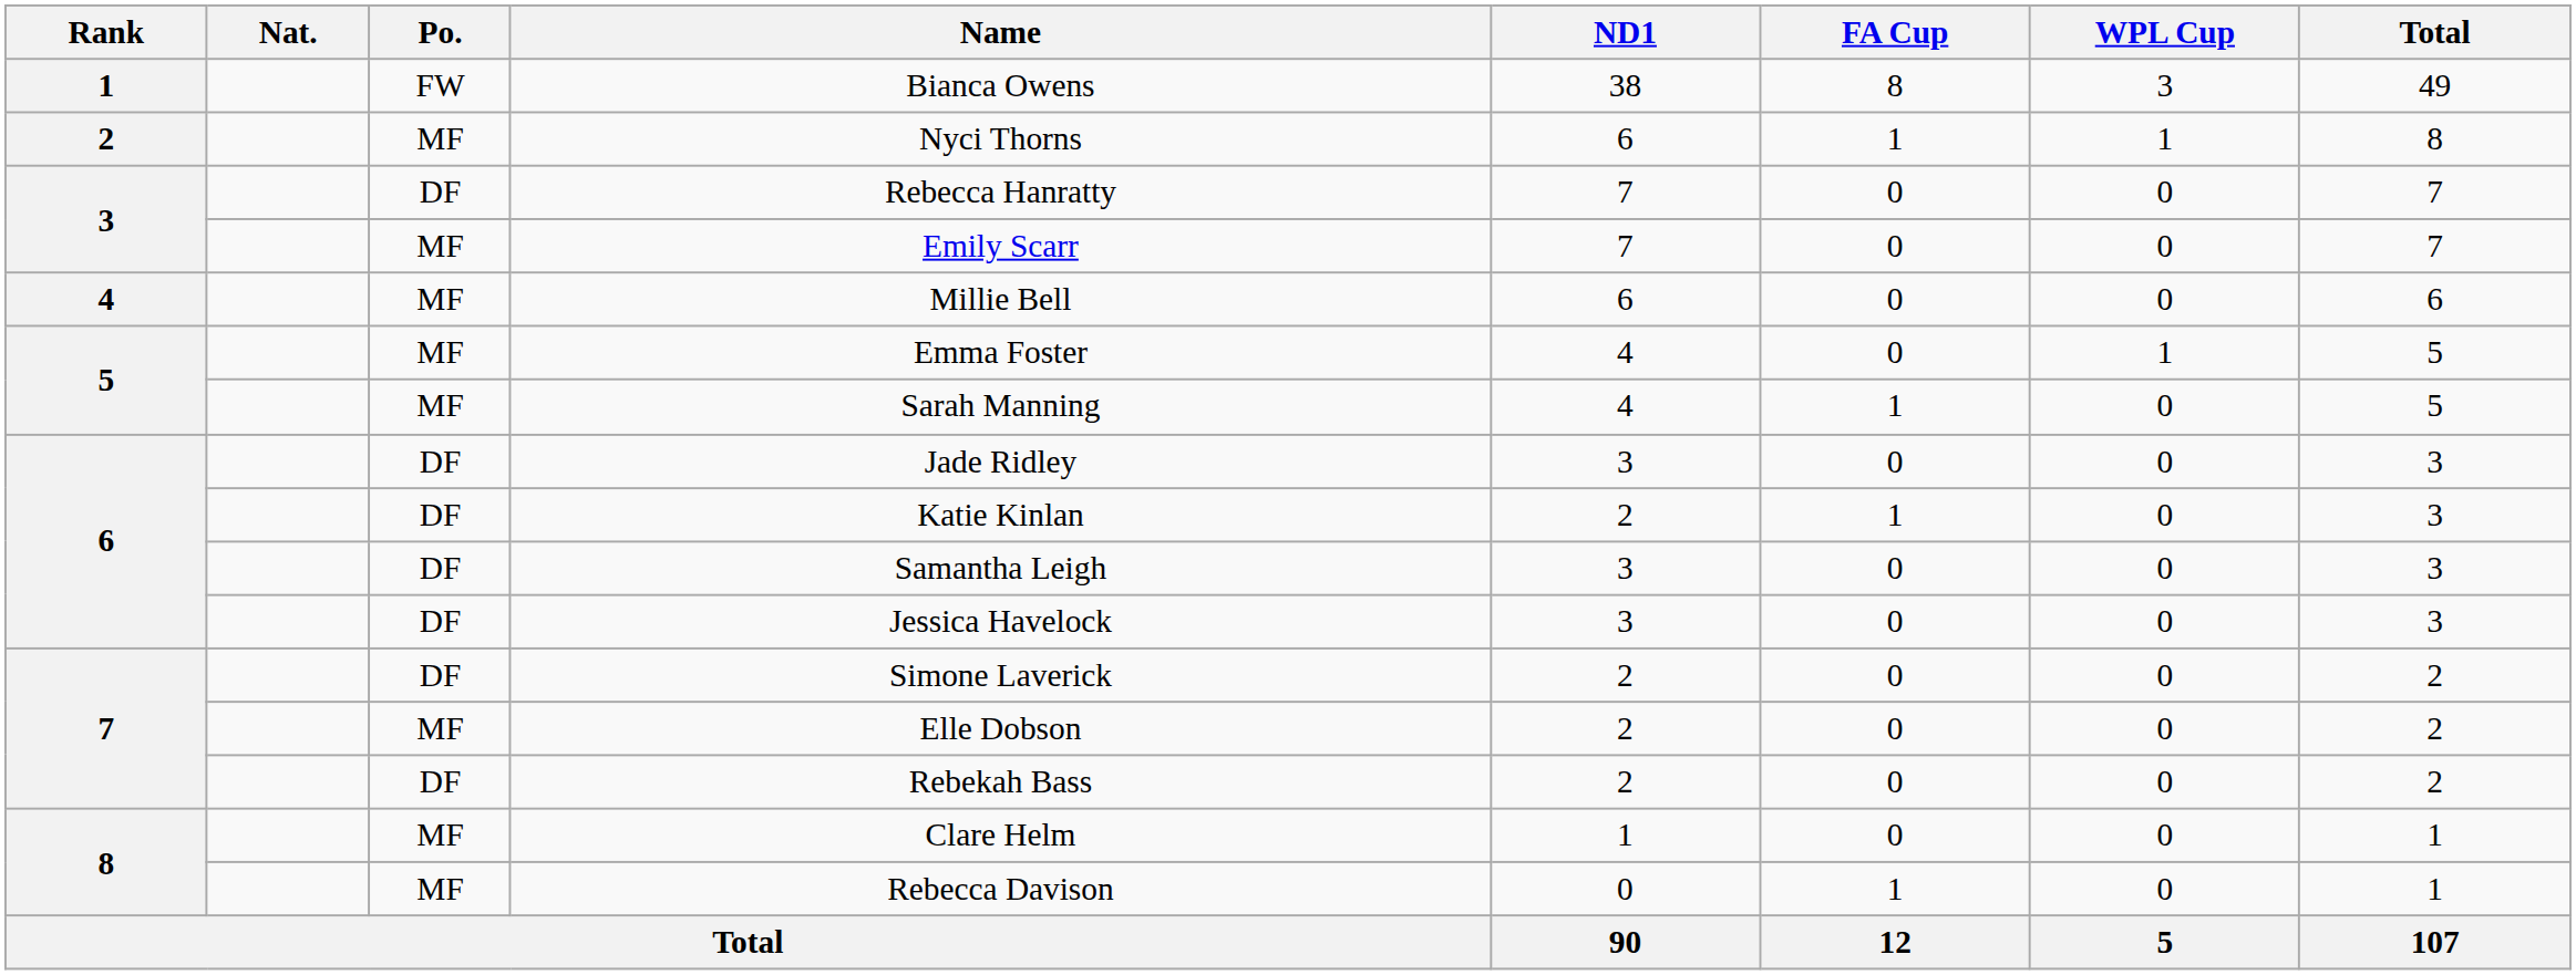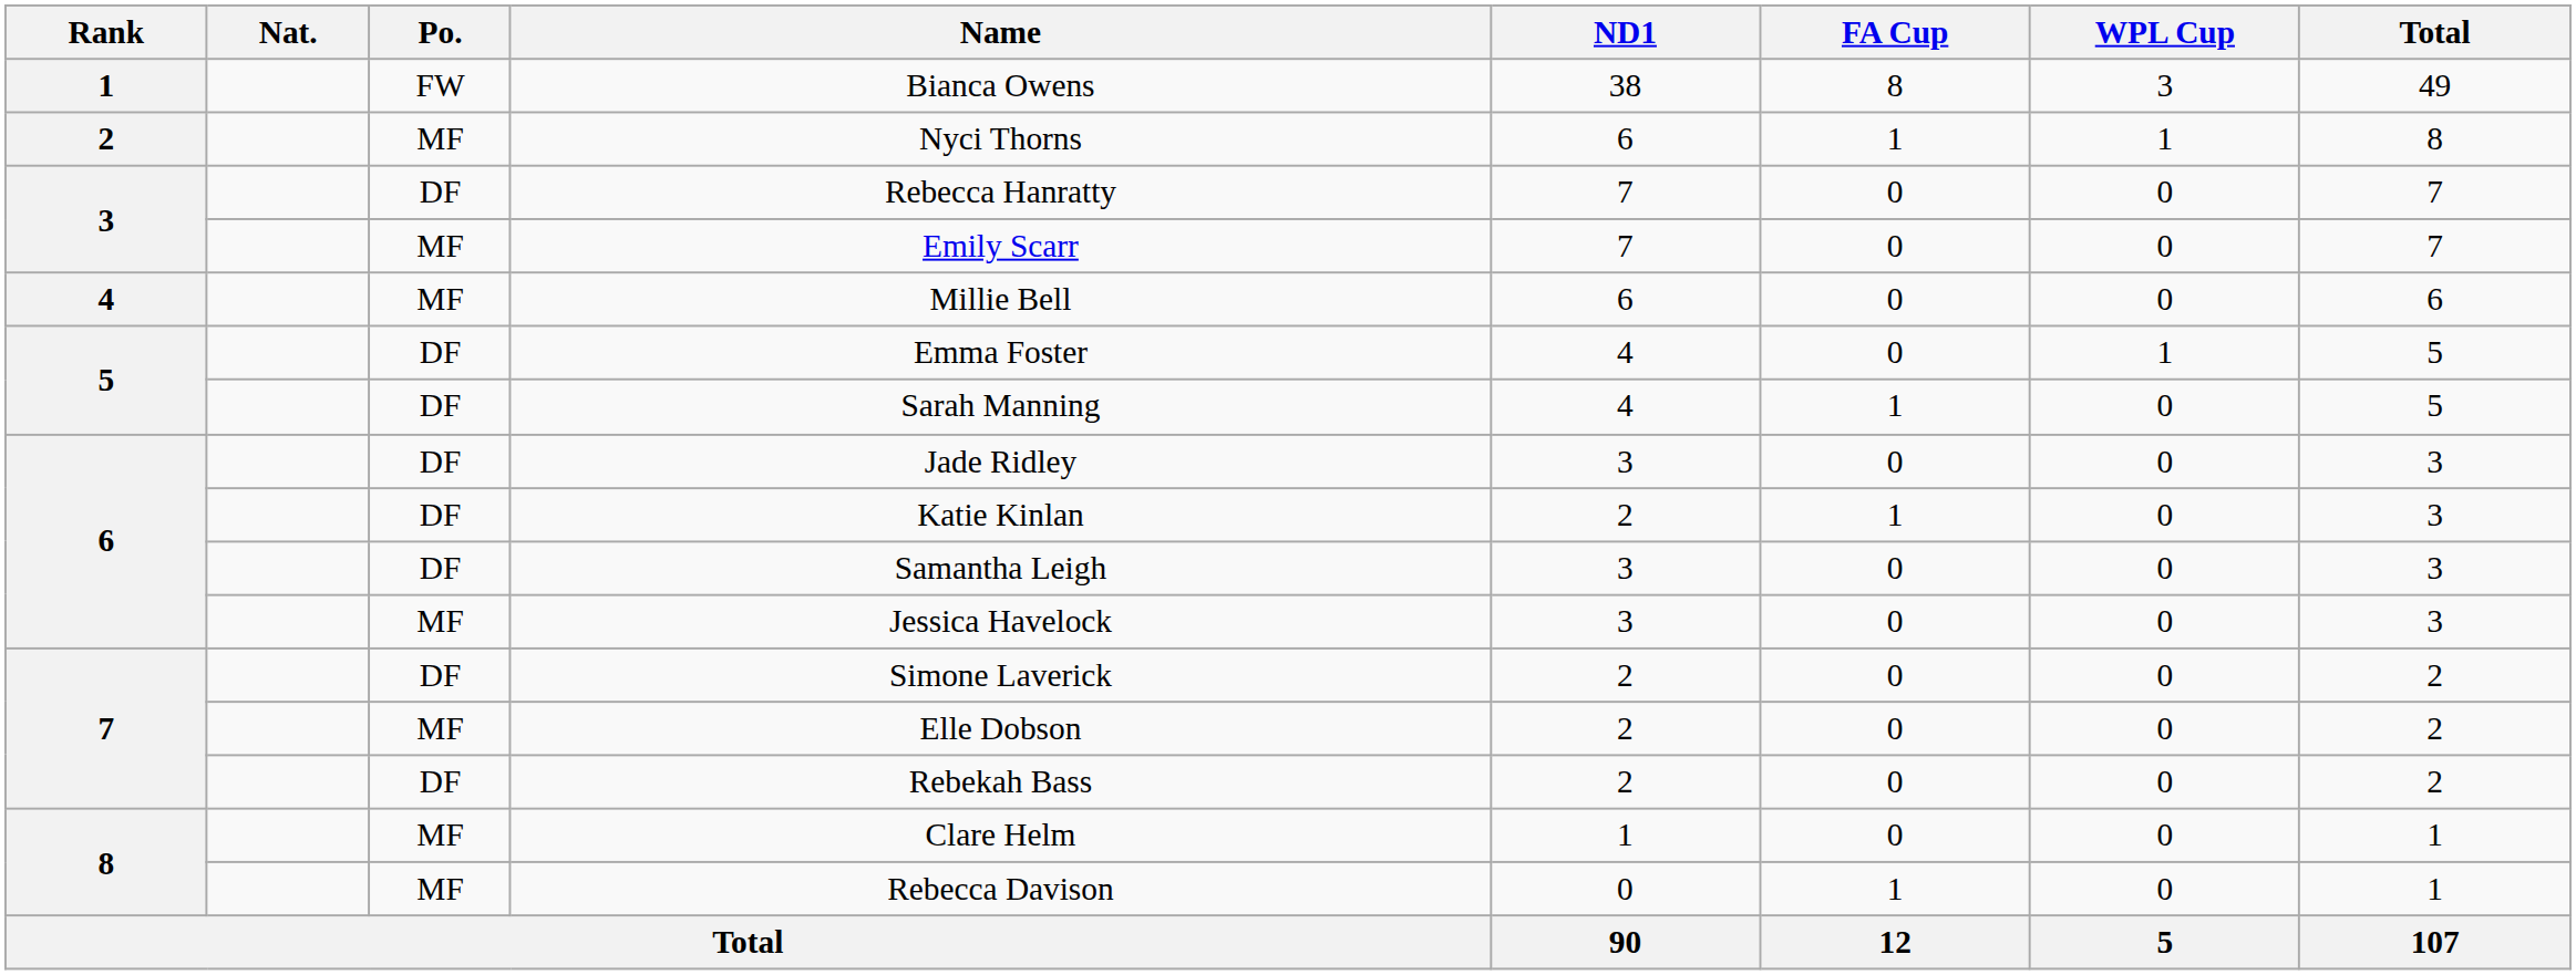 <table class="wikitable sortable" style="text-align:center; font-size:95%; width:95%;">
 <tr>
 <th width=10px>Rank</th>
 <th width=10px>Nat.</th>
 <th width=10px>Po.</th>
 <th width=200px>Name</th>
 <th width=50px><a href='#'>ND1</a></th>
 <th width=50px><a href='#'>FA Cup</a></th>
 <th width=50px><a href='#'>WPL Cup</a></th>
 <th width=50px>Total</th>
 </tr>
 <tr>
 <th rowspan=1>1</th>
 <td></td>
 <td>FW</td>
 <td>Bianca Owens</td>
 <td>38</td>
 <td>8</td>
 <td>3</td>
 <td>49</td>
 </tr>
 <tr>
 <th rowspan=1>2</th>
 <td></td>
 <td>MF</td>
 <td>Nyci Thorns</td>
 <td>6</td>
 <td>1</td>
 <td>1</td>
 <td>8</td>
 </tr>
 <tr>
 <th rowspan=2>3</th>
 <td></td>
 <td>DF</td>
 <td>Rebecca Hanratty</td>
 <td>7</td>
 <td>0</td>
 <td>0</td>
 <td>7</td>
 </tr>
 <tr>
 <td></td>
 <td>MF</td>
 <td><a href='#'>Emily Scarr</a></td>
 <td>7</td>
 <td>0</td>
 <td>0</td>
 <td>7</td>
 </tr>
 <tr>
 <th rowspan=1>4</th>
 <td></td>
 <td>MF</td>
 <td>Millie Bell</td>
 <td>6</td>
 <td>0</td>
 <td>0</td>
 <td>6</td>
 </tr>
 <tr>
 <th rowspan=2>5</th>
 <td></td>
-<td>MF</td>
+<td>DF</td>
 <td>Emma Foster</td>
 <td>4</td>
 <td>0</td>
 <td>1</td>
 <td>5</td>
 </tr>
 <tr>
 <td></td>
-<td>MF</td>
+<td>DF</td>
 <td>Sarah Manning</td>
 <td>4</td>
 <td>1</td>
 <td>0</td>
 <td>5</td>
 </tr>
 <tr>
 <th rowspan=4>6</th>
 <td></td>
 <td>DF</td>
 <td>Jade Ridley</td>
 <td>3</td>
 <td>0</td>
 <td>0</td>
 <td>3</td>
 </tr>
 <tr>
 <td></td>
 <td>DF</td>
 <td>Katie Kinlan</td>
 <td>2</td>
 <td>1</td>
 <td>0</td>
 <td>3</td>
 </tr>
 <tr>
 <td></td>
 <td>DF</td>
 <td>Samantha Leigh</td>
 <td>3</td>
 <td>0</td>
 <td>0</td>
 <td>3</td>
 </tr>
 <tr>
 <td></td>
-<td>DF</td>
+<td>MF</td>
 <td>Jessica Havelock</td>
 <td>3</td>
 <td>0</td>
 <td>0</td>
 <td>3</td>
 </tr>
 <tr>
 <th rowspan=3>7</th>
 <td></td>
 <td>DF</td>
 <td>Simone Laverick</td>
 <td>2</td>
 <td>0</td>
 <td>0</td>
 <td>2</td>
 </tr>
 <tr>
 <td></td>
 <td>MF</td>
 <td>Elle Dobson</td>
 <td>2</td>
 <td>0</td>
 <td>0</td>
 <td>2</td>
 </tr>
 <tr>
 <td></td>
 <td>DF</td>
 <td>Rebekah Bass</td>
 <td>2</td>
 <td>0</td>
 <td>0</td>
 <td>2</td>
 </tr>
 <tr>
 <th rowspan=2>8</th>
 <td></td>
 <td>MF</td>
 <td>Clare Helm</td>
 <td>1</td>
 <td>0</td>
 <td>0</td>
 <td>1</td>
 </tr>
 <tr>
 <td></td>
 <td>MF</td>
 <td>Rebecca Davison</td>
 <td>0</td>
 <td>1</td>
 <td>0</td>
 <td>1</td>
 </tr>
 <tr>
 <th colspan=4>Total</th>
 <th>90</th>
 <th>12</th>
 <th>5</th>
 <th>107</th>
 </tr>
 </table>
